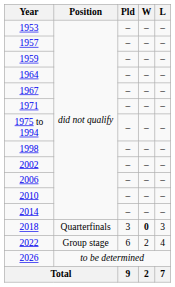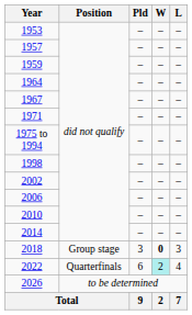 <table class="wikitable"  style="width:20%; text-align:center; font-size:90%;">
 <tr>
 <th width=25%>Year</th>
 <th width=30%>Position</th>
 <th width=8%>Pld</th>
 <th width=8%>W</th>
 <th width=8%>L</th>
 </tr>
 <tr>
 <td> <a href='#'>1953</a></td>
 <td rowspan=12><em>did not qualify</em></td>
 <td>–</td>
 <td>–</td>
 <td>–</td>
 </tr>
 <tr>
 <td> <a href='#'>1957</a></td>
 <td>–</td>
 <td>–</td>
 <td>–</td>
 </tr>
 <tr>
 <td> <a href='#'>1959</a></td>
 <td>–</td>
 <td>–</td>
 <td>–</td>
 </tr>
 <tr>
 <td> <a href='#'>1964</a></td>
 <td>–</td>
 <td>–</td>
 <td>–</td>
 </tr>
 <tr>
 <td> <a href='#'>1967</a></td>
 <td>–</td>
 <td>–</td>
 <td>–</td>
 </tr>
 <tr>
 <td> <a href='#'>1971</a></td>
 <td>–</td>
 <td>–</td>
 <td>–</td>
 </tr>
 <tr>
 <td><a href='#'>1975</a> to <a href='#'>1994</a></td>
 <td>–</td>
 <td>–</td>
 <td>–</td>
 </tr>
 <tr>
 <td> <a href='#'>1998</a></td>
 <td>–</td>
 <td>–</td>
 <td>–</td>
 </tr>
 <tr>
 <td> <a href='#'>2002</a></td>
 <td>–</td>
 <td>–</td>
 <td>–</td>
 </tr>
 <tr>
 <td> <a href='#'>2006</a></td>
 <td>–</td>
 <td>–</td>
 <td>–</td>
 </tr>
 <tr>
 <td> <a href='#'>2010</a></td>
 <td>–</td>
 <td>–</td>
 <td>–</td>
 </tr>
 <tr>
 <td> <a href='#'>2014</a></td>
 <td>–</td>
 <td>–</td>
 <td>–</td>
 </tr>
 <tr>
 <td> <a href='#'>2018</a></td>
-<td>Quarterfinals</td>
+<td>Group stage</td>
 <td>3</td>
 <td><strong>0</strong></td>
 <td>3</td>
 </tr>
 <tr>
 <td> <a href='#'>2022</a></td>
-<td>Group stage</td>
+<td>Quarterfinals</td>
 <td>6</td>
-<td>2</td>
+<td style="background: paleturquoise;">2</td>
 <td>4</td>
 </tr>
 <tr>
 <td> <a href='#'>2026</a></td>
 <td colspan=4><em>to be determined</em></td>
 </tr>
 <tr>
 <th colspan=2>Total</th>
 <th>9</th>
 <th>2</th>
 <th>7</th>
 </tr>
 </table>
